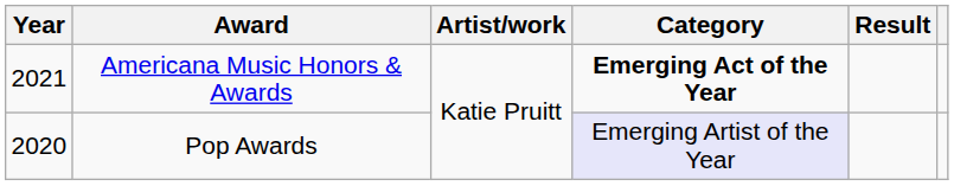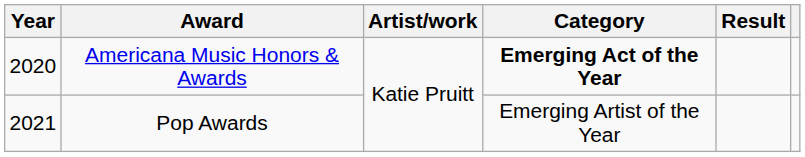 <table class="wikitable plainrowheaders" style="text-align:center;">
 <tr>
 <th>Year</th>
 <th>Award</th>
 <th>Artist/work</th>
 <th>Category</th>
 <th>Result</th>
 <th></th>
 </tr>
 <tr>
-<td>2021</td>
+<td>2020</td>
 <td><a href='#'>Americana Music Honors & Awards</a></td>
 <td rowspan="2">Katie Pruitt</td>
 <td><strong>Emerging Act of the Year</strong></td>
 <td></td>
 <td></td>
 </tr>
 <tr>
-<td>2020</td>
+<td>2021</td>
 <td>Pop Awards</td>
-<td style="background: lavender;">Emerging Artist of the Year</td>
+<td>Emerging Artist of the Year</td>
 <td></td>
 <td></td>
 </tr>
 </table>
